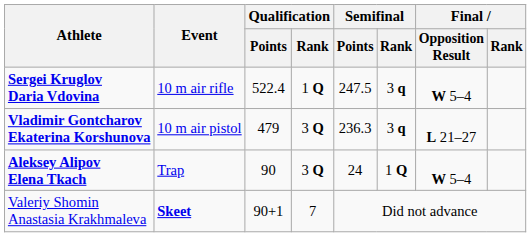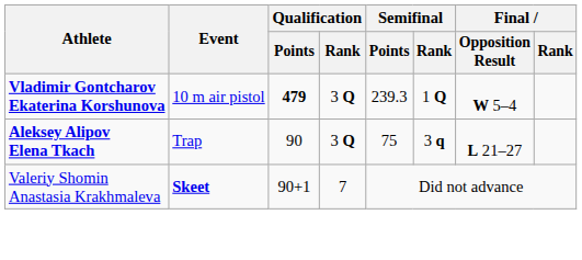 <table class="wikitable" style="text-align:center; font-size:90%">
 <tr>
 <th rowspan=2>Athlete</th>
 <th rowspan=2>Event</th>
 <th colspan=2>Qualification</th>
 <th colspan=2>Semifinal</th>
 <th colspan=2>Final / </th>
 </tr>
 <tr style="font-size:95%">
 <th>Points</th>
 <th>Rank</th>
 <th>Points</th>
 <th>Rank</th>
 <th>Opposition<br>Result</th>
 <th>Rank</th>
 </tr>
 <tr>
-<td align=left><strong><a href='#'>Sergei Kruglov</a><br><a href='#'>Daria Vdovina</a></strong></td>
-<td align=left><a href='#'>10 m air rifle</a></td>
-<td>522.4</td>
-<td>1 <strong>Q</strong></td>
-<td>247.5</td>
-<td>3 <strong>q</strong></td>
-<td><br><strong>W</strong> 5–4</td>
-<td></td>
-</tr>
-<tr>
 <td align=left><strong><a href='#'>Vladimir Gontcharov</a><br><a href='#'>Ekaterina Korshunova</a></strong></td>
 <td align=left><a href='#'>10 m air pistol</a></td>
-<td>479</td>
+<td><strong>479</strong></td>
 <td>3 <strong>Q</strong></td>
-<td>236.3</td>
-<td>3 <strong>q</strong></td>
-<td><br><strong>L</strong> 21–27</td>
+<td>239.3</td>
+<td>1 <strong>Q</strong></td>
+<td><br><strong>W</strong> 5–4</td>
 <td></td>
 </tr>
 <tr>
 <td align=left><strong><a href='#'>Aleksey Alipov</a><br><a href='#'>Elena Tkach</a></strong></td>
 <td align=left><a href='#'>Trap</a></td>
 <td>90</td>
 <td>3 <strong>Q</strong></td>
-<td>24</td>
-<td>1 <strong>Q</strong></td>
-<td><br><strong>W</strong> 5–4</td>
+<td>75</td>
+<td>3 <strong>q</strong></td>
+<td><br><strong>L</strong> 21–27</td>
 <td></td>
 </tr>
 <tr>
 <td align=left><a href='#'>Valeriy Shomin</a><br><a href='#'>Anastasia Krakhmaleva</a></td>
 <td align=left><strong><a href='#'>Skeet</a></strong></td>
 <td>90+1</td>
 <td>7</td>
 <td colspan=4>Did not advance</td>
 </tr>
 </table>
